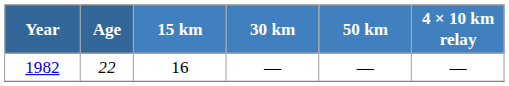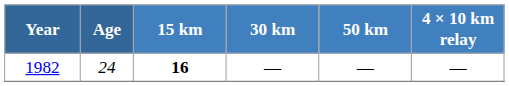 <table class="wikitable" style="font-size:95%; text-align:center; border:grey solid 1px; border-collapse:collapse; background:#ffffff;">
 <tr>
 <th style="background-color:#369; color:white; width:60px;"> Year </th>
 <th style="background-color:#369; color:white; width:40px;"> Age </th>
 <th style="background-color:#4180be; color:white; width:75px;"> 15 km </th>
 <th style="background-color:#4180be; color:white; width:75px;"> 30 km </th>
 <th style="background-color:#4180be; color:white; width:75px;"> 50 km </th>
 <th style="background-color:#4180be; color:white; width:75px;"> 4 × 10 km <br> relay </th>
 </tr>
 <tr>
 <td><a href='#'>1982</a></td>
-<td><em>22</em></td>
-<td>16</td>
+<td><em>24</em></td>
+<td><strong>16</strong></td>
 <td>—</td>
 <td>—</td>
 <td>—</td>
 </tr>
 <tr>
 </tr>
 </table>
